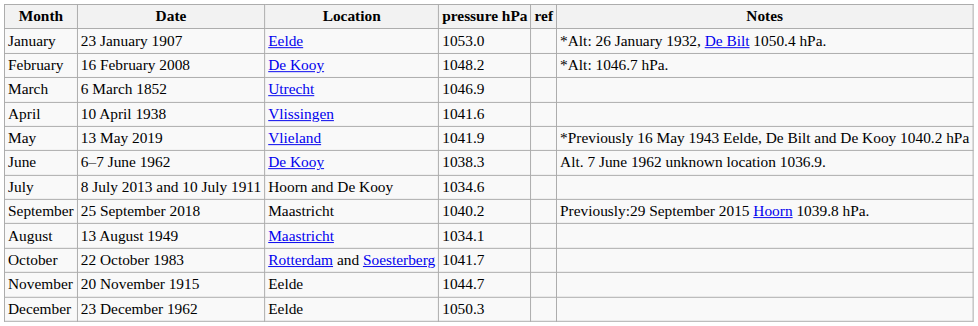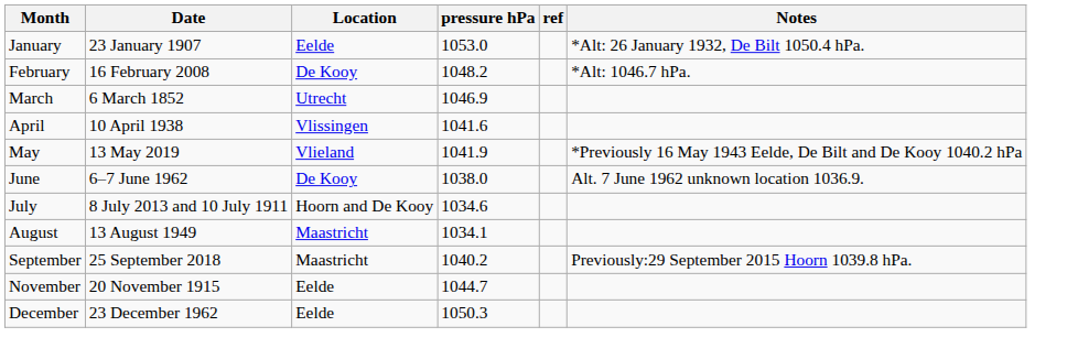 <table class="wikitable sortable">
 <tr>
 <th>Month</th>
 <th>Date</th>
 <th class="unsortable">Location</th>
 <th>pressure hPa</th>
 <th class="unsortable">ref</th>
 <th class="unsortable">Notes</th>
 </tr>
 <tr>
 <td>January</td>
 <td>23 January 1907</td>
 <td><a href='#'>Eelde</a></td>
 <td>1053.0</td>
 <td></td>
 <td>*Alt: 26 January 1932, <a href='#'>De Bilt</a> 1050.4 hPa.</td>
 </tr>
 <tr>
 <td>February</td>
 <td>16 February 2008</td>
 <td><a href='#'>De Kooy</a></td>
 <td>1048.2</td>
 <td></td>
 <td>*Alt: 1046.7 hPa.</td>
 </tr>
 <tr>
 <td>March</td>
 <td>6 March 1852</td>
 <td><a href='#'>Utrecht</a></td>
 <td>1046.9</td>
 <td></td>
 <td></td>
 </tr>
 <tr>
 <td>April</td>
 <td>10 April 1938</td>
 <td><a href='#'>Vlissingen</a></td>
 <td>1041.6</td>
 <td></td>
 <td></td>
 </tr>
 <tr>
 <td>May</td>
 <td>13 May 2019</td>
 <td><a href='#'>Vlieland</a></td>
 <td>1041.9</td>
 <td></td>
 <td>*Previously 16 May 1943 Eelde, De Bilt and De Kooy 1040.2 hPa</td>
 </tr>
 <tr>
 <td>June</td>
 <td>6–7 June 1962</td>
 <td><a href='#'>De Kooy</a></td>
-<td>1038.3</td>
+<td>1038.0</td>
 <td></td>
 <td>Alt. 7 June 1962 unknown location 1036.9.</td>
 </tr>
 <tr>
 <td>July</td>
 <td>8 July 2013 and 10 July 1911</td>
 <td>Hoorn and De Kooy</td>
 <td>1034.6</td>
 <td></td>
 <td></td>
 </tr>
 <tr>
-<td>September</td>
-<td>25 September 2018</td>
-<td>Maastricht</td>
-<td>1040.2</td>
-<td></td>
-<td>Previously:29 September 2015 <a href='#'>Hoorn</a> 1039.8 hPa.</td>
-</tr>
-<tr>
 <td>August</td>
 <td>13 August 1949</td>
 <td><a href='#'>Maastricht</a></td>
 <td>1034.1</td>
 <td></td>
 <td></td>
 </tr>
 <tr>
-<td>October</td>
-<td>22 October 1983</td>
-<td><a href='#'>Rotterdam</a> and <a href='#'>Soesterberg</a></td>
-<td>1041.7</td>
+<td>September</td>
+<td>25 September 2018</td>
+<td>Maastricht</td>
+<td>1040.2</td>
 <td></td>
-<td></td>
+<td>Previously:29 September 2015 <a href='#'>Hoorn</a> 1039.8 hPa.</td>
 </tr>
 <tr>
 <td>November</td>
 <td>20 November 1915</td>
 <td>Eelde</td>
 <td>1044.7</td>
 <td></td>
 <td></td>
 </tr>
 <tr>
 <td>December</td>
 <td>23 December 1962</td>
 <td>Eelde</td>
 <td>1050.3</td>
 <td></td>
 <td></td>
 </tr>
 </table>
